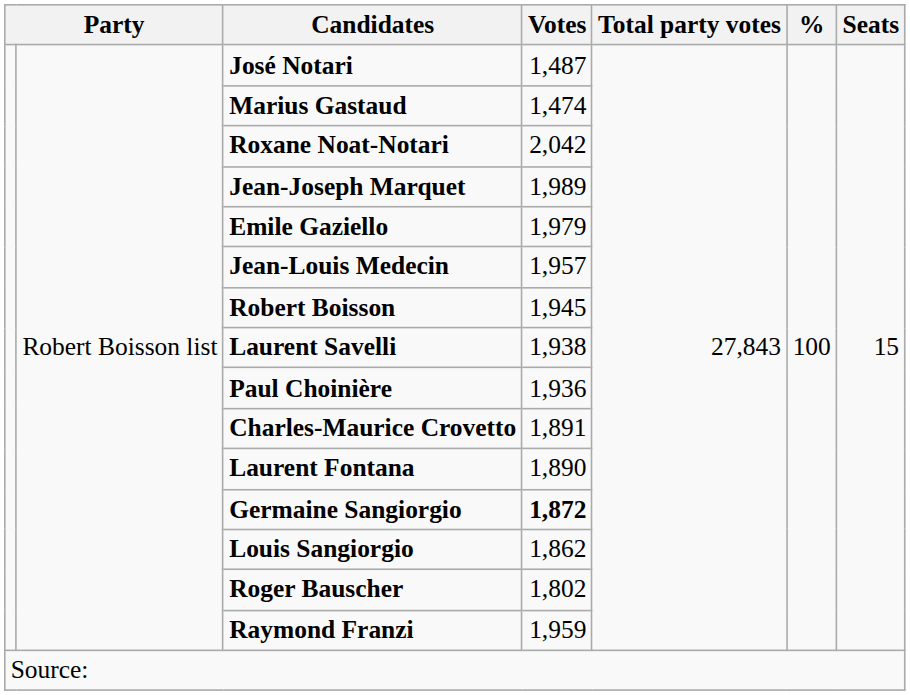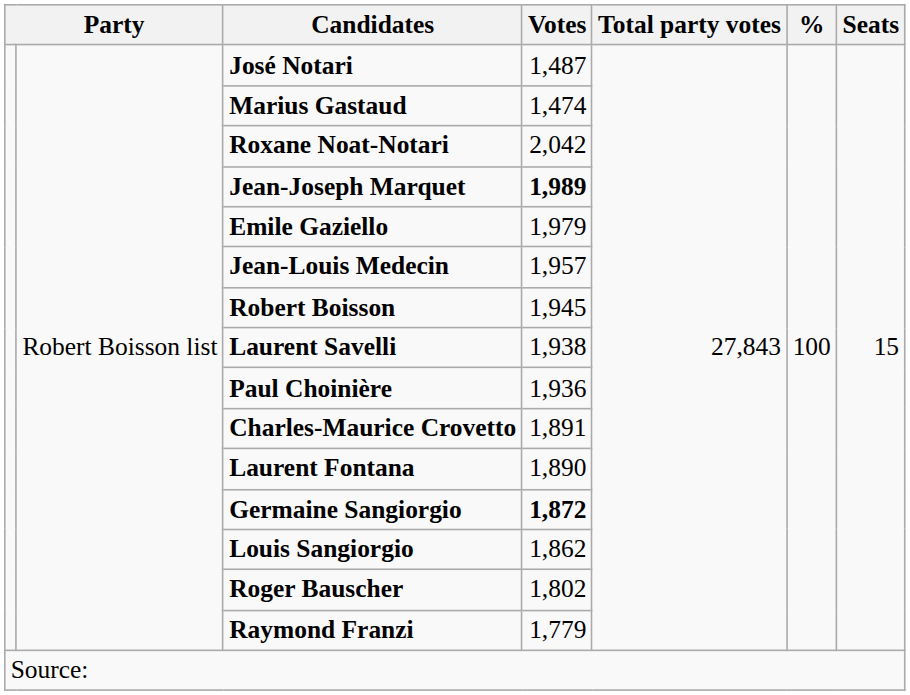 <table class="wikitable" style="text-align:right">
 <tr>
 <th colspan="2">Party</th>
 <th>Candidates</th>
 <th>Votes</th>
 <th>Total party votes</th>
 <th>%</th>
 <th>Seats</th>
 </tr>
 <tr>
 <td rowspan="15" bgcolor=></td>
 <td rowspan="15" align="left">Robert Boisson list</td>
 <td align="left"><strong>José Notari</strong></td>
 <td>1,487</td>
 <td rowspan="15">27,843</td>
 <td rowspan="15">100</td>
 <td rowspan="15">15</td>
 </tr>
 <tr>
 <td align="left"><strong>Marius Gastaud</strong></td>
 <td>1,474</td>
 </tr>
 <tr>
 <td align="left"><strong>Roxane Noat-Notari</strong></td>
 <td>2,042</td>
 </tr>
 <tr>
 <td align="left"><strong>Jean-Joseph Marquet</strong></td>
-<td>1,989</td>
+<td><strong>1,989</strong></td>
 </tr>
 <tr>
 <td align="left"><strong>Emile Gaziello</strong></td>
 <td>1,979</td>
 </tr>
 <tr>
 <td align="left"><strong>Jean-Louis Medecin</strong></td>
 <td>1,957</td>
 </tr>
 <tr>
 <td align="left"><strong>Robert Boisson</strong></td>
 <td>1,945</td>
 </tr>
 <tr>
 <td align="left"><strong>Laurent Savelli</strong></td>
 <td>1,938</td>
 </tr>
 <tr>
 <td align="left"><strong>Paul Choinière</strong></td>
 <td>1,936</td>
 </tr>
 <tr>
 <td align="left"><strong>Charles-Maurice Crovetto</strong></td>
 <td>1,891</td>
 </tr>
 <tr>
 <td align="left"><strong>Laurent Fontana</strong></td>
 <td>1,890</td>
 </tr>
 <tr>
 <td align="left"><strong>Germaine Sangiorgio</strong></td>
 <td><strong>1,872</strong></td>
 </tr>
 <tr>
 <td align="left"><strong>Louis Sangiorgio</strong></td>
 <td>1,862</td>
 </tr>
 <tr>
 <td align="left"><strong>Roger Bauscher</strong></td>
 <td>1,802</td>
 </tr>
 <tr>
 <td align="left"><strong>Raymond Franzi</strong></td>
-<td>1,959</td>
+<td>1,779</td>
 </tr>
 <tr>
 <td colspan="7" align="left">Source: </td>
 </tr>
 </table>
